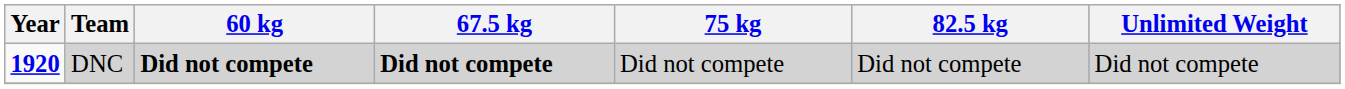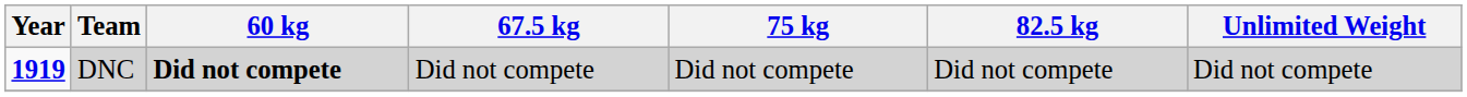 <table class="wikitable sortable" style="font-size: 100%">
 <tr>
 <th>Year</th>
 <th>Team</th>
 <th width=300><a href='#'>60 kg</a></th>
 <th width=300><a href='#'>67.5 kg</a></th>
 <th width=300><a href='#'>75 kg</a></th>
 <th width=300><a href='#'>82.5 kg</a></th>
 <th width=300><a href='#'>Unlimited Weight</a></th>
 </tr>
 <tr>
-<td><strong><a href='#'>1920</a></strong></td>
+<td><strong><a href='#'>1919</a></strong></td>
 <td bgcolor="lightgray">DNC</td>
 <td bgcolor="lightgray"><strong>Did not compete</strong></td>
-<td bgcolor="lightgray"><strong>Did not compete</strong></td>
+<td bgcolor="lightgray">Did not compete</td>
 <td bgcolor="lightgray">Did not compete</td>
 <td bgcolor="lightgray">Did not compete</td>
 <td bgcolor="lightgray">Did not compete</td>
 </tr>
 <tr>
 </tr>
 </table>
